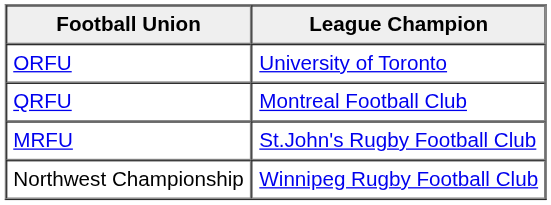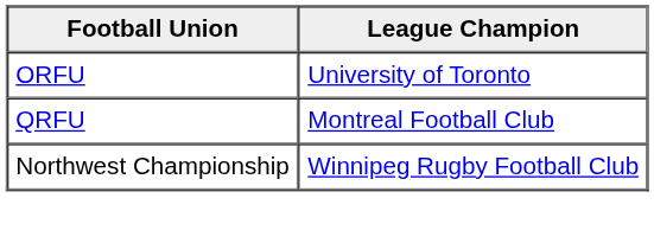 <table border="1" cellpadding="5" cellspacing="0" align="center">
 <tr>
 <th scope="col" style="background:#efefef;">Football Union</th>
 <th scope="col" style="background:#efefef;">League Champion</th>
 </tr>
 <tr>
 <td><a href='#'>ORFU</a></td>
 <td><a href='#'>University of Toronto</a></td>
 </tr>
 <tr>
 <td><a href='#'>QRFU</a></td>
 <td><a href='#'>Montreal Football Club</a></td>
 </tr>
 <tr>
 </tr>
 <tr>
-<td><a href='#'>MRFU</a></td>
-<td><a href='#'>St.John's Rugby Football Club</a></td>
-</tr>
-<tr>
 <td>Northwest Championship</td>
 <td><a href='#'>Winnipeg Rugby Football Club</a></td>
 </tr>
 <tr>
 </tr>
 </table>
